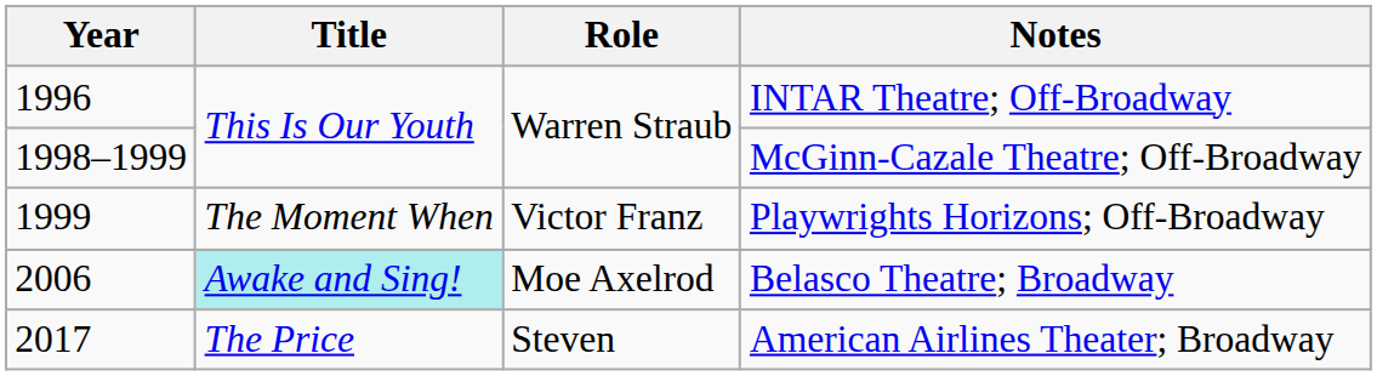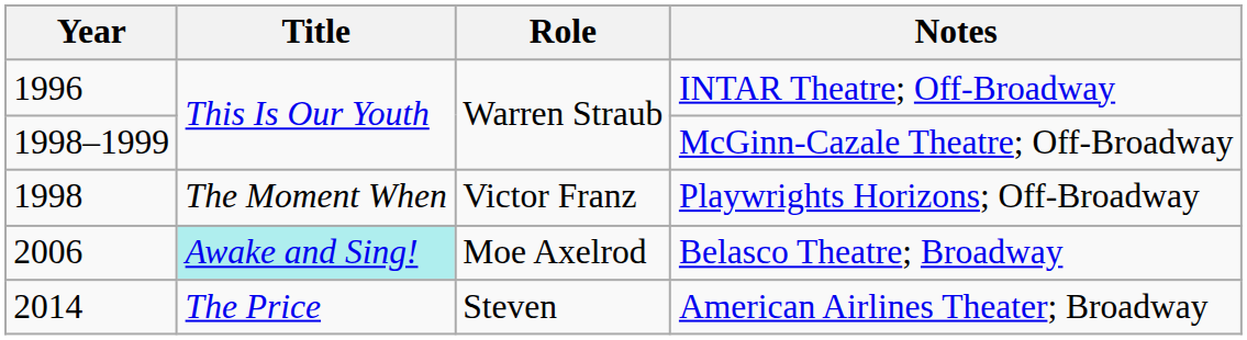 <table class="wikitable sortable">
 <tr>
 <th>Year</th>
 <th>Title</th>
 <th>Role</th>
 <th class="unsortable">Notes</th>
 </tr>
 <tr>
 <td>1996</td>
 <td rowspan=2><em><a href='#'>This Is Our Youth</a></em></td>
 <td rowspan=2>Warren Straub</td>
 <td><a href='#'>INTAR Theatre</a>; <a href='#'>Off-Broadway</a></td>
 </tr>
 <tr>
 <td>1998–1999</td>
 <td><a href='#'>McGinn-Cazale Theatre</a>; Off-Broadway</td>
 </tr>
 <tr>
-<td>1999</td>
+<td>1998</td>
 <td><em>The Moment When</em></td>
 <td>Victor Franz</td>
 <td><a href='#'>Playwrights Horizons</a>; Off-Broadway</td>
 </tr>
 <tr>
 <td>2006</td>
 <td style="background: paleturquoise;"><em><a href='#'>Awake and Sing!</a></em></td>
 <td>Moe Axelrod</td>
 <td><a href='#'>Belasco Theatre</a>; <a href='#'>Broadway</a></td>
 </tr>
 <tr>
-<td>2017</td>
+<td>2014</td>
 <td><em><a href='#'>The Price</a></em></td>
 <td>Steven</td>
 <td><a href='#'>American Airlines Theater</a>; Broadway</td>
 </tr>
 </table>
